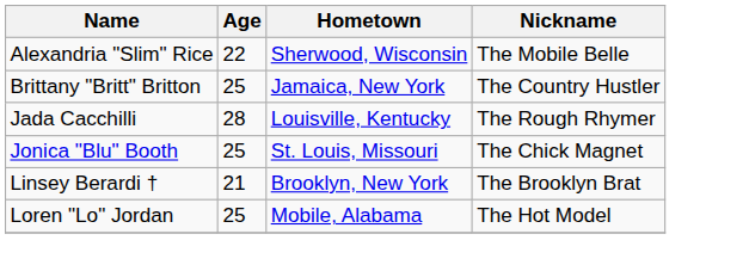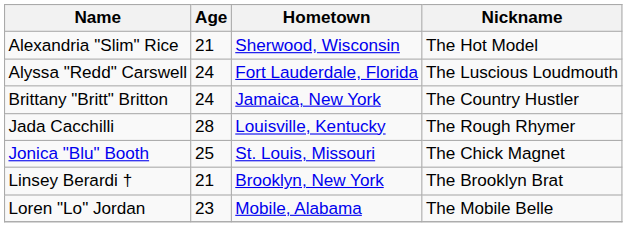 <table class="wikitable sortable plainrowheaders" style="text-align:left;">
 <tr>
 <th scope="col">Name</th>
 <th scope="col">Age</th>
 <th scope="col">Hometown</th>
 <th scope="col">Nickname</th>
 </tr>
 <tr>
 <td scope="row">Alexandria "Slim" Rice</td>
-<td>22</td>
+<td>21</td>
 <td><a href='#'>Sherwood, Wisconsin</a></td>
-<td>The Mobile Belle</td>
+<td>The Hot Model</td>
+</tr>
+<tr>
+<td scope="row">Alyssa "Redd" Carswell</td>
+<td>24</td>
+<td><a href='#'>Fort Lauderdale, Florida</a></td>
+<td>The Luscious Loudmouth</td>
 </tr>
 <tr>
 <td scope="row">Brittany "Britt" Britton</td>
-<td>25</td>
+<td>24</td>
 <td><a href='#'>Jamaica, New York</a></td>
 <td>The Country Hustler</td>
 </tr>
 <tr>
 <td scope="row">Jada Cacchilli</td>
 <td>28</td>
 <td><a href='#'>Louisville, Kentucky</a></td>
 <td>The Rough Rhymer</td>
 </tr>
 <tr>
 <td scope="row"><a href='#'>Jonica "Blu" Booth</a></td>
 <td>25</td>
 <td><a href='#'>St. Louis, Missouri</a></td>
 <td>The Chick Magnet</td>
 </tr>
 <tr>
 <td scope="row">Linsey Berardi †</td>
 <td>21</td>
 <td><a href='#'>Brooklyn, New York</a></td>
 <td>The Brooklyn Brat</td>
 </tr>
 <tr>
 <td scope="row">Loren "Lo" Jordan</td>
-<td>25</td>
+<td>23</td>
 <td><a href='#'>Mobile, Alabama</a></td>
-<td>The Hot Model</td>
+<td>The Mobile Belle</td>
 </tr>
 <tr>
 </tr>
 </table>
